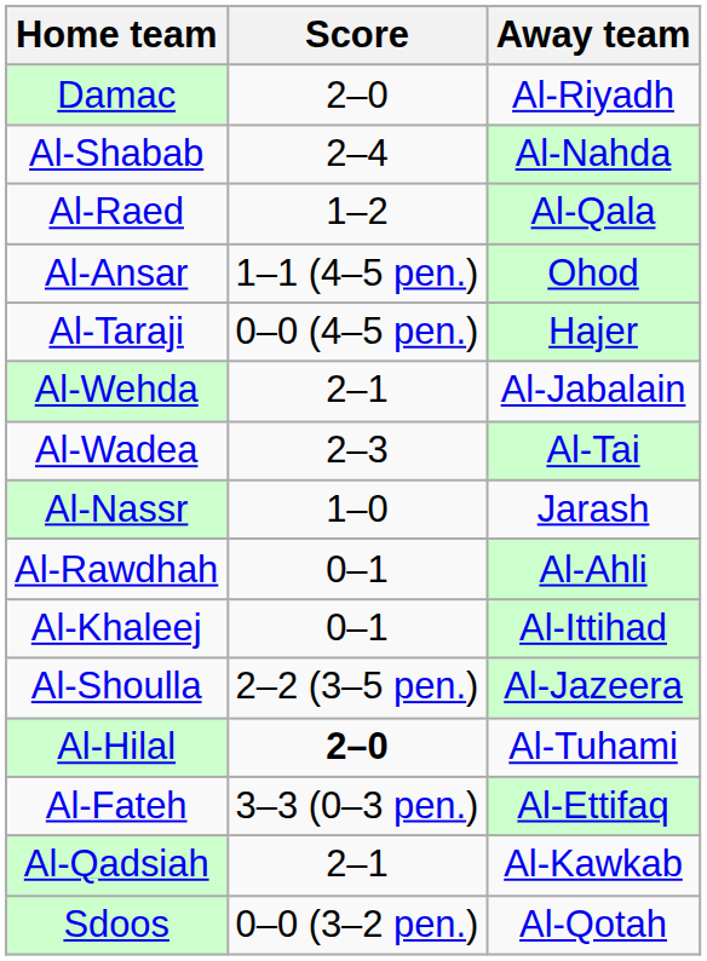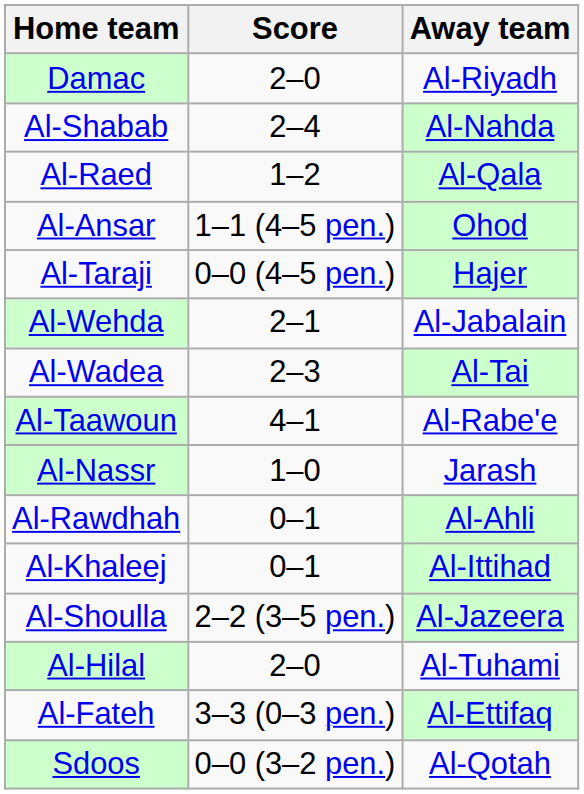 <table class="wikitable" style="text-align: center">
 <tr>
 <th>Home team</th>
 <th>Score</th>
 <th>Away team</th>
 </tr>
 <tr>
 <td bgcolor="ccffcc"><a href='#'>Damac</a></td>
 <td>2–0</td>
 <td><a href='#'>Al-Riyadh</a></td>
 </tr>
 <tr>
 <td><a href='#'>Al-Shabab</a></td>
 <td>2–4</td>
 <td bgcolor="ccffcc"><a href='#'>Al-Nahda</a></td>
 </tr>
 <tr>
 <td><a href='#'>Al-Raed</a></td>
 <td>1–2</td>
 <td bgcolor="ccffcc"><a href='#'>Al-Qala</a></td>
 </tr>
 <tr>
 <td><a href='#'>Al-Ansar</a></td>
 <td>1–1 (4–5 <a href='#'>pen.</a>)</td>
 <td bgcolor="ccffcc"><a href='#'>Ohod</a></td>
 </tr>
 <tr>
 <td><a href='#'>Al-Taraji</a></td>
 <td>0–0 (4–5 <a href='#'>pen.</a>)</td>
 <td bgcolor="ccffcc"><a href='#'>Hajer</a></td>
 </tr>
 <tr>
 <td bgcolor="ccffcc"><a href='#'>Al-Wehda</a></td>
 <td>2–1</td>
 <td><a href='#'>Al-Jabalain</a></td>
 </tr>
 <tr>
 <td><a href='#'>Al-Wadea</a></td>
 <td>2–3</td>
 <td bgcolor="ccffcc"><a href='#'>Al-Tai</a></td>
 </tr>
 <tr>
+<td bgcolor="ccffcc"><a href='#'>Al-Taawoun</a></td>
+<td>4–1</td>
+<td><a href='#'>Al-Rabe'e</a></td>
+</tr>
+<tr>
 <td bgcolor="ccffcc"><a href='#'>Al-Nassr</a></td>
 <td>1–0</td>
 <td><a href='#'>Jarash</a></td>
 </tr>
 <tr>
 <td><a href='#'>Al-Rawdhah</a></td>
 <td>0–1</td>
 <td bgcolor="ccffcc"><a href='#'>Al-Ahli</a></td>
 </tr>
 <tr>
 <td><a href='#'>Al-Khaleej</a></td>
 <td>0–1</td>
 <td bgcolor="ccffcc"><a href='#'>Al-Ittihad</a></td>
 </tr>
 <tr>
 <td><a href='#'>Al-Shoulla</a></td>
 <td>2–2 (3–5 <a href='#'>pen.</a>)</td>
 <td bgcolor="ccffcc"><a href='#'>Al-Jazeera</a></td>
 </tr>
 <tr>
 <td bgcolor="ccffcc"><a href='#'>Al-Hilal</a></td>
-<td><strong>2–0</strong></td>
+<td>2–0</td>
 <td><a href='#'>Al-Tuhami</a></td>
 </tr>
 <tr>
 <td><a href='#'>Al-Fateh</a></td>
 <td>3–3 (0–3 <a href='#'>pen.</a>)</td>
 <td bgcolor="ccffcc"><a href='#'>Al-Ettifaq</a></td>
 </tr>
 <tr>
-<td bgcolor="ccffcc"><a href='#'>Al-Qadsiah</a></td>
-<td>2–1</td>
-<td><a href='#'>Al-Kawkab</a></td>
-</tr>
-<tr>
 <td bgcolor="ccffcc"><a href='#'>Sdoos</a></td>
 <td>0–0 (3–2 <a href='#'>pen.</a>)</td>
 <td><a href='#'>Al-Qotah</a></td>
 </tr>
 </table>
